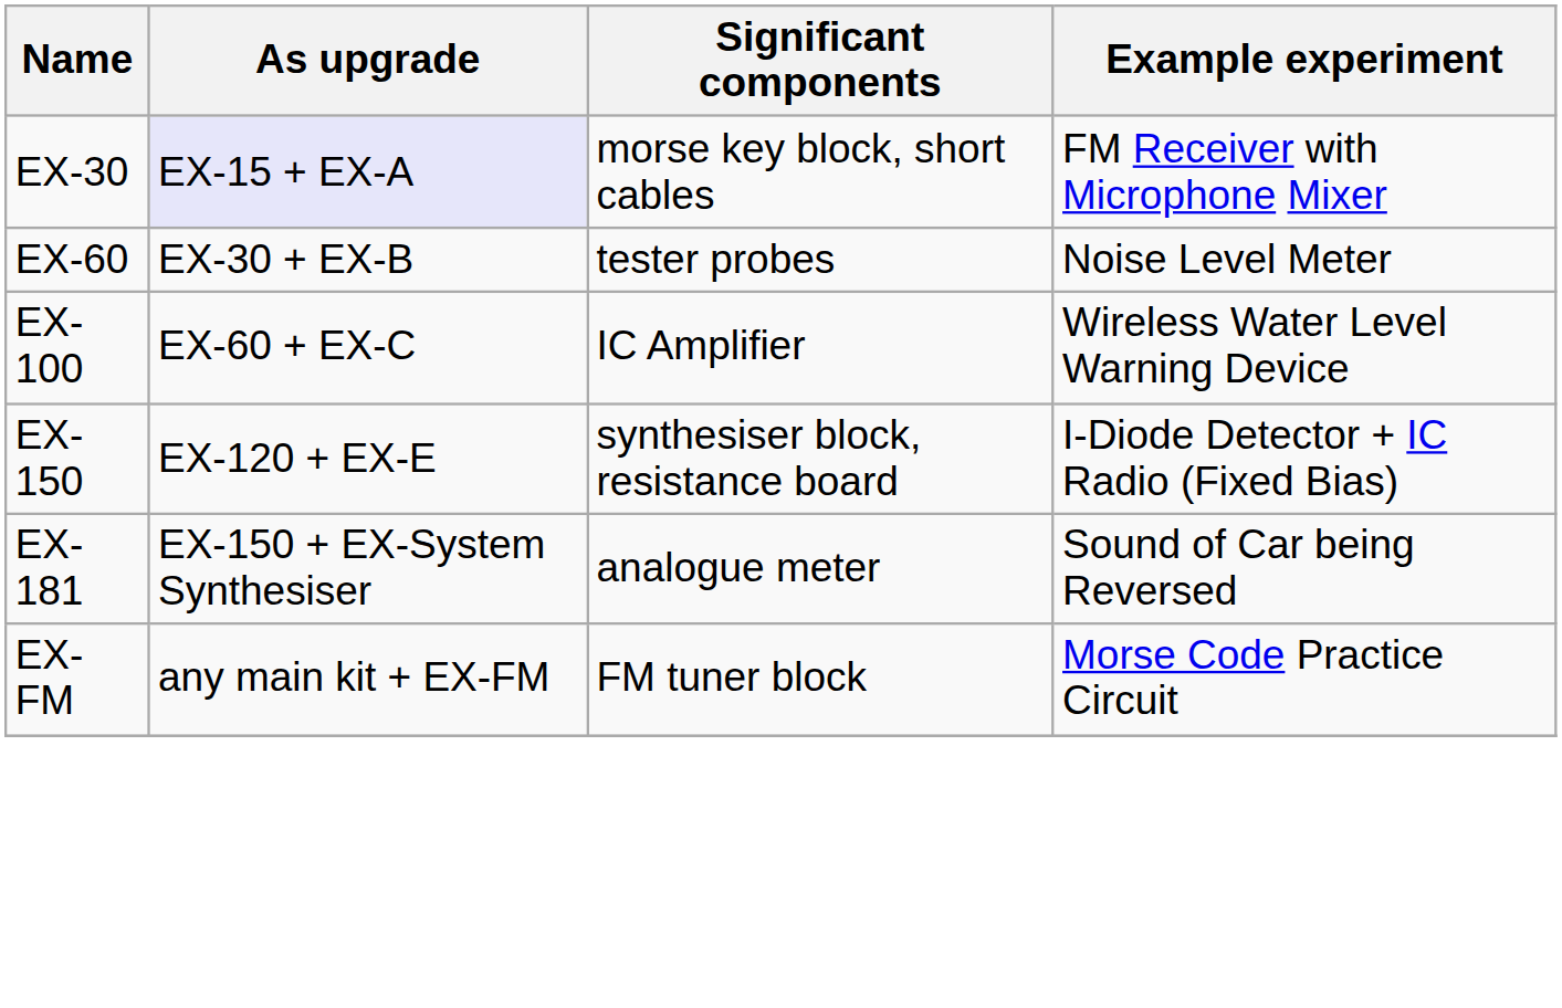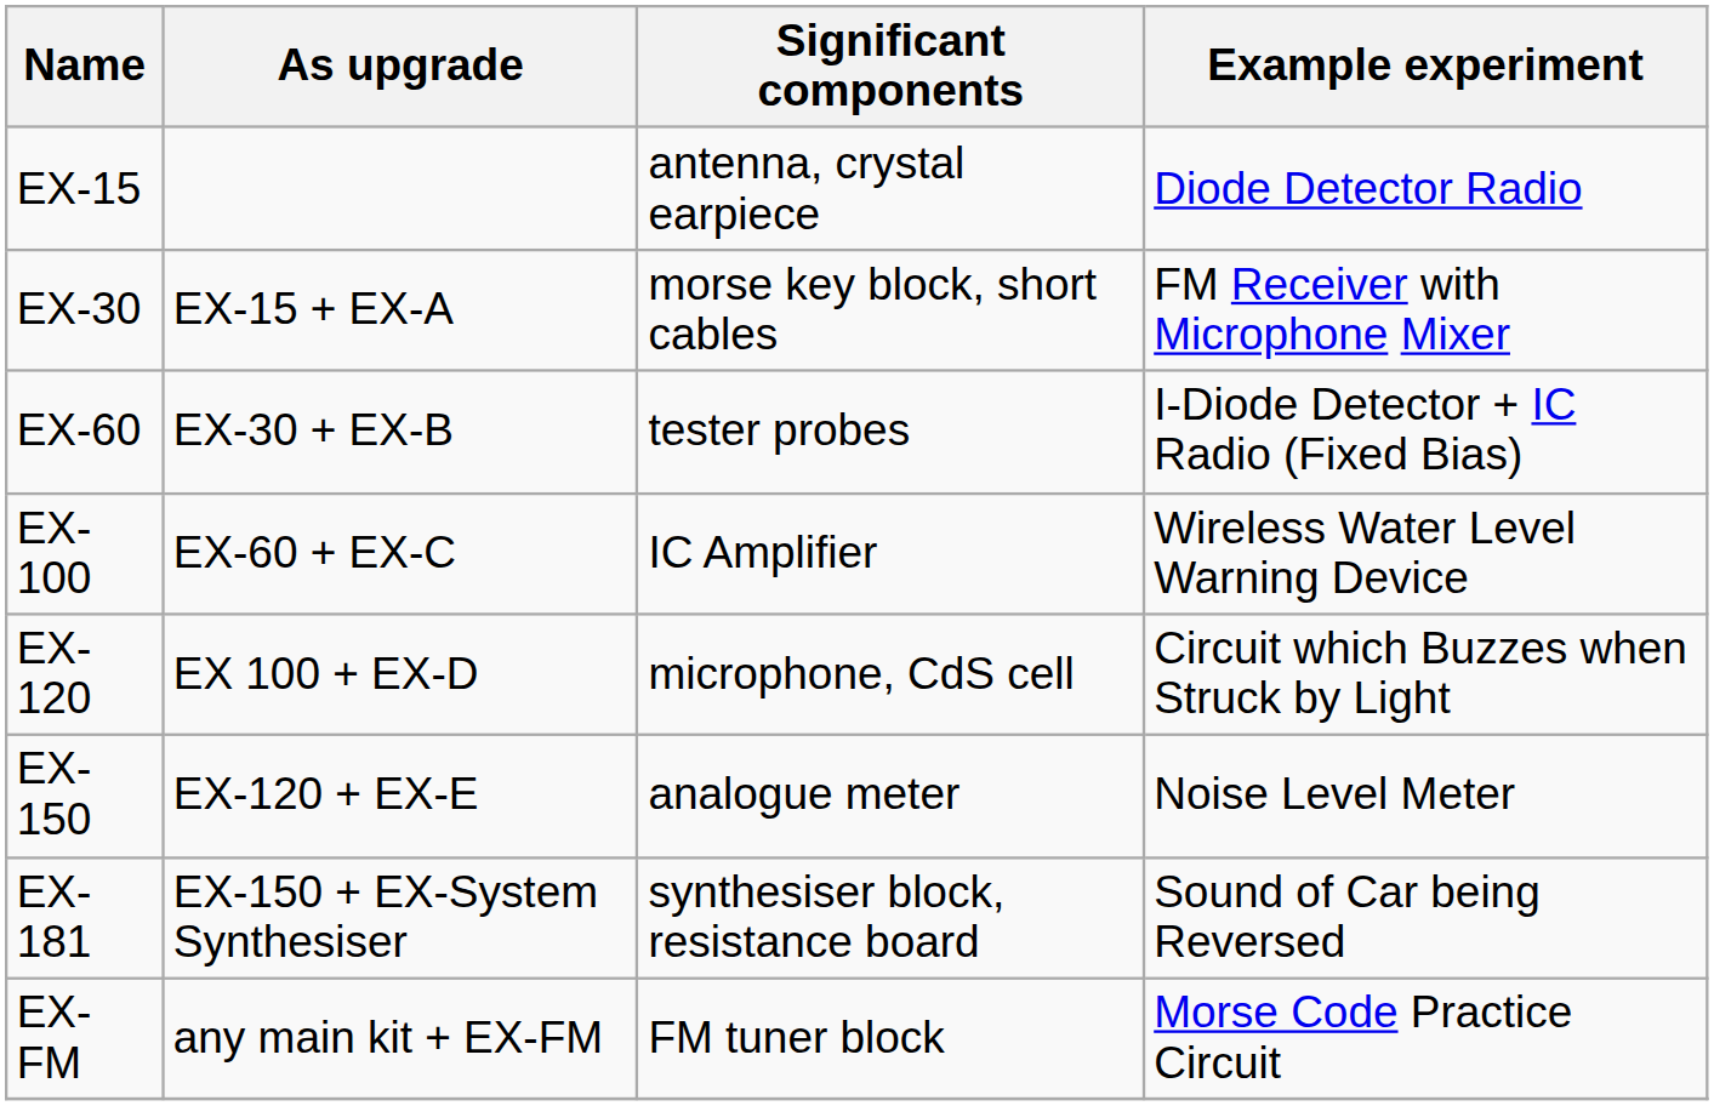 <table class="wikitable">
 <tr>
 <th>Name</th>
 <th>As upgrade</th>
 <th>Significant components</th>
 <th>Example experiment</th>
 </tr>
 <tr>
+<td>EX-15</td>
+<td></td>
+<td>antenna, crystal earpiece</td>
+<td><a href='#'>Diode Detector Radio</a></td>
+</tr>
+<tr>
 <td>EX-30</td>
-<td style="background: lavender;">EX-15 + EX-A</td>
+<td>EX-15 + EX-A</td>
 <td>morse key block, short cables</td>
 <td>FM <a href='#'>Receiver</a> with <a href='#'>Microphone</a> <a href='#'>Mixer</a></td>
 </tr>
 <tr>
 <td>EX-60</td>
 <td>EX-30 + EX-B</td>
 <td>tester probes</td>
-<td>Noise Level Meter</td>
+<td>I-Diode Detector + <a href='#'>IC</a> Radio (Fixed Bias)</td>
 </tr>
 <tr>
 <td>EX-100</td>
 <td>EX-60 + EX-C</td>
 <td>IC Amplifier</td>
 <td>Wireless Water Level Warning Device</td>
 </tr>
 <tr>
+<td>EX-120</td>
+<td>EX 100 + EX-D</td>
+<td>microphone, CdS cell</td>
+<td>Circuit which Buzzes when Struck by Light</td>
+</tr>
+<tr>
 <td>EX-150</td>
 <td>EX-120 + EX-E</td>
-<td>synthesiser block, resistance board</td>
-<td>I-Diode Detector + <a href='#'>IC</a> Radio (Fixed Bias)</td>
+<td>analogue meter</td>
+<td>Noise Level Meter</td>
 </tr>
 <tr>
 <td>EX-181</td>
 <td>EX-150 + EX-System Synthesiser</td>
-<td>analogue meter</td>
+<td>synthesiser block, resistance board</td>
 <td>Sound of Car being Reversed</td>
 </tr>
 <tr>
 <td>EX-FM</td>
 <td>any main kit + EX-FM</td>
 <td>FM tuner block</td>
 <td><a href='#'>Morse Code</a> Practice Circuit</td>
 </tr>
 <tr>
 </tr>
 </table>
